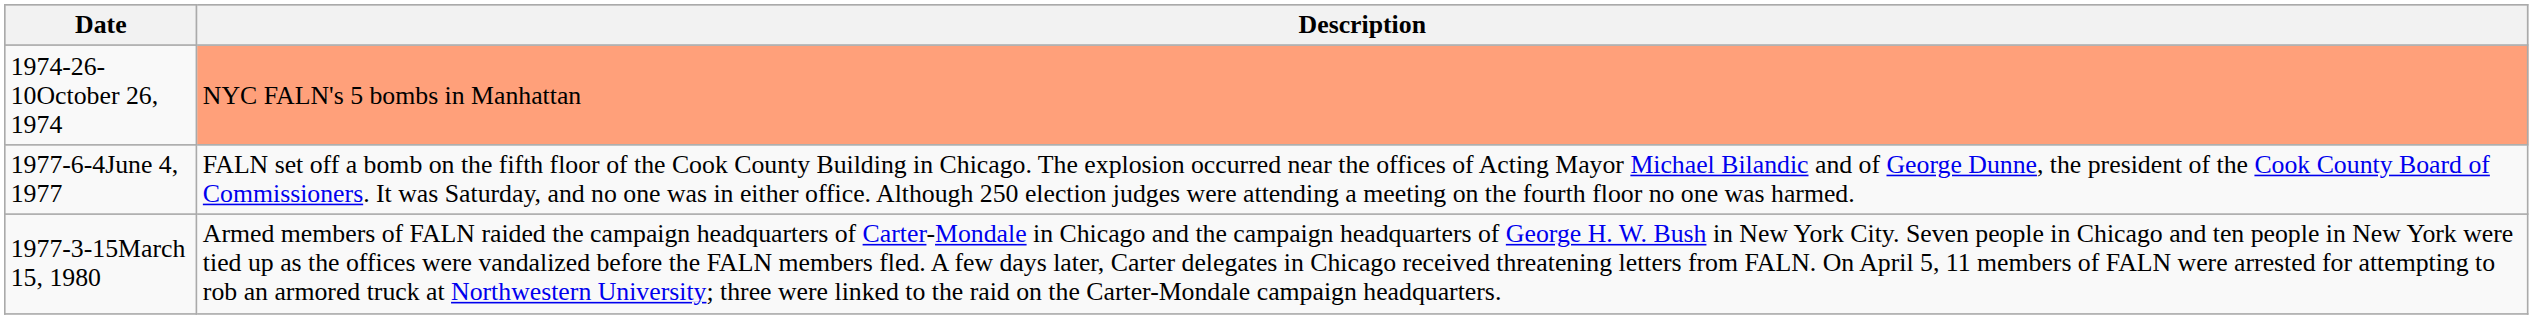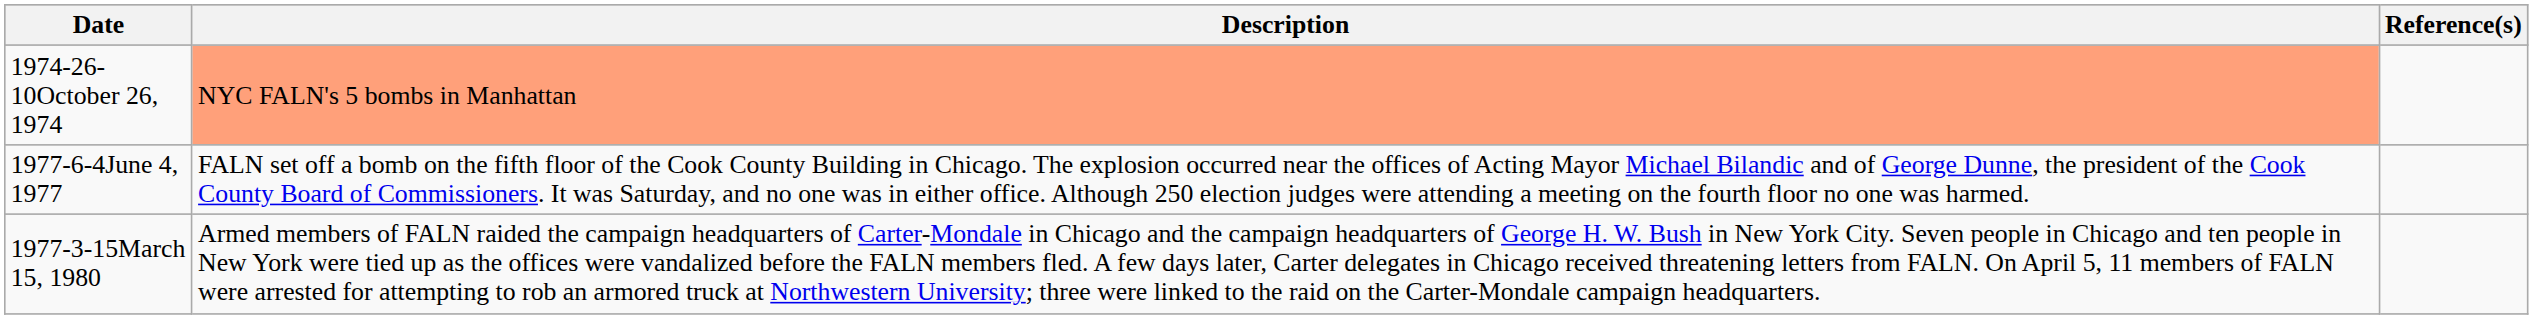 <table class="wikitable sortable" style="text-align:left">
 <tr bgcolor="#CCCCCC">
 <th>Date</th>
 <th>Description</th>
+<th>Reference(s)</th>
 </tr>
 <tr>
 <td><span>1974-26-10</span>October 26, 1974</td>
 <td style="background: lightsalmon;">NYC FALN's 5 bombs in Manhattan</td>
+<td></td>
 </tr>
 <tr>
 <td><span>1977-6-4</span>June 4, 1977</td>
 <td>FALN set off a bomb on the fifth floor of the Cook County Building in Chicago. The explosion occurred near the offices of Acting Mayor <a href='#'>Michael Bilandic</a> and of <a href='#'>George Dunne</a>, the president of the <a href='#'>Cook County Board of Commissioners</a>. It was Saturday, and no one was in either office. Although 250 election judges were attending a meeting on the fourth floor no one was harmed.</td>
+<td></td>
 </tr>
 <tr>
 <td><span>1977-3-15</span>March 15, 1980</td>
 <td>Armed members of FALN raided the campaign headquarters of <a href='#'>Carter</a>-<a href='#'>Mondale</a> in Chicago and the campaign headquarters of <a href='#'>George H. W. Bush</a> in New York City. Seven people in Chicago and ten people in New York were tied up as the offices were vandalized before the FALN members fled. A few days later, Carter delegates in Chicago received threatening letters from FALN. On April 5, 11 members of FALN were arrested for attempting to rob an armored truck at <a href='#'>Northwestern University</a>; three were linked to the raid on the Carter-Mondale campaign headquarters.</td>
+<td></td>
 </tr>
 </table>
